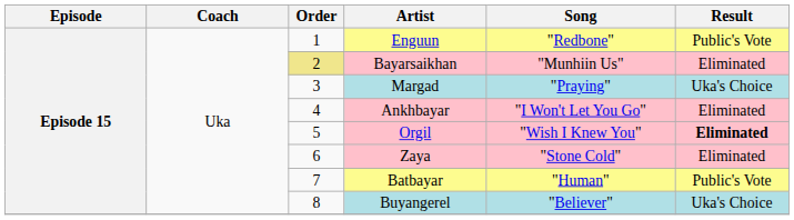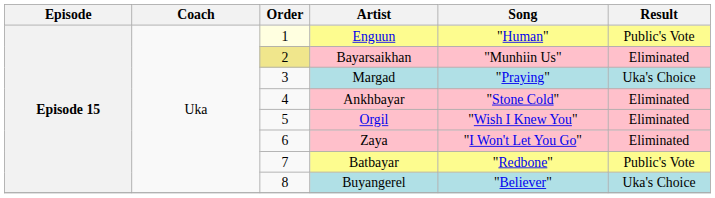 <table class="wikitable" style="text-align:center; line-height:17px; width:65%;">
 <tr>
 <th width="15%">Episode</th>
 <th width="15%">Coach</th>
 <th width="05%">Order</th>
 <th width="15%">Artist</th>
 <th width="20%">Song</th>
 <th width="12%">Result</th>
 </tr>
 <tr>
 <th rowspan="8">Episode 15<br><small></small></th>
 <td rowspan="8">Uka</td>
-<td>1</td>
+<td style="background: lightyellow;">1</td>
 <td style="background:#fdfc8f;"><a href='#'>Enguun</a></td>
-<td style="background:#fdfc8f;">"<a href='#'>Redbone</a>"</td>
+<td style="background:#fdfc8f;">"<a href='#'>Human</a>"</td>
 <td style="background:#fdfc8f;">Public's Vote</td>
 </tr>
 <tr>
 <td style="background: khaki;">2</td>
 <td style="background:pink;">Bayarsaikhan</td>
 <td style="background:pink;">"Munhiin Us"</td>
 <td style="background:pink;">Eliminated</td>
 </tr>
 <tr>
 <td>3</td>
 <td style="background:#B0E0E6;">Margad</td>
 <td style="background:#B0E0E6;">"<a href='#'>Praying</a>"</td>
 <td style="background:#B0E0E6;">Uka's Choice</td>
 </tr>
 <tr>
 <td>4</td>
 <td style="background:pink;">Ankhbayar</td>
-<td style="background:pink;">"<a href='#'>I Won't Let You Go</a>"</td>
+<td style="background:pink;">"<a href='#'>Stone Cold</a>"</td>
 <td style="background:pink;">Eliminated</td>
 </tr>
 <tr>
 <td>5</td>
 <td style="background:pink;"><a href='#'>Orgil</a></td>
 <td style="background:pink;">"<a href='#'>Wish I Knew You</a>"</td>
-<td style="background:pink;"><strong>Eliminated</strong></td>
+<td style="background:pink;">Eliminated</td>
 </tr>
 <tr>
 <td>6</td>
 <td style="background:pink;">Zaya</td>
-<td style="background:pink;">"<a href='#'>Stone Cold</a>"</td>
+<td style="background:pink;">"<a href='#'>I Won't Let You Go</a>"</td>
 <td style="background:pink;">Eliminated</td>
 </tr>
 <tr>
 <td>7</td>
 <td style="background:#fdfc8f;">Batbayar</td>
-<td style="background:#fdfc8f;">"<a href='#'>Human</a>"</td>
+<td style="background:#fdfc8f;">"<a href='#'>Redbone</a>"</td>
 <td style="background:#fdfc8f;">Public's Vote</td>
 </tr>
 <tr>
 <td>8</td>
 <td style="background:#B0E0E6;">Buyangerel</td>
 <td style="background:#B0E0E6;">"<a href='#'>Believer</a>"</td>
 <td style="background:#B0E0E6;">Uka's Choice</td>
 </tr>
 <tr>
 </tr>
 </table>
